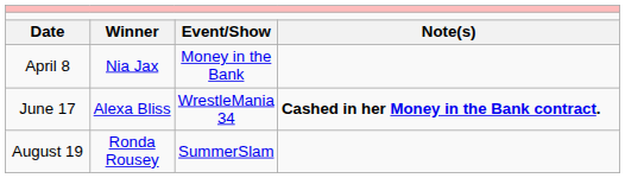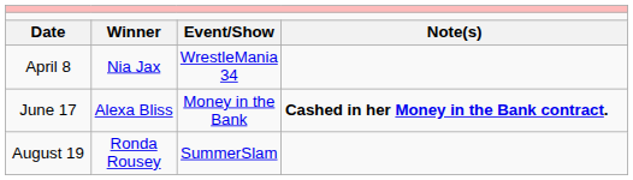 <table class="wikitable" style="text-align:center; width:100%;">
 <tr style="background:#FBB;">
 <td colspan="5"></td>
 </tr>
 <tr>
 <td colspan="5"><strong></strong></td>
 </tr>
 <tr>
 <th width=14%>Date</th>
 <th width=14%>Winner</th>
 <th width=14%>Event/Show</th>
 <th width=58%>Note(s)</th>
 </tr>
 <tr>
 <td>April 8</td>
 <td><a href='#'>Nia Jax</a></td>
-<td><a href='#'>Money in the Bank</a></td>
+<td><a href='#'>WrestleMania 34</a></td>
 <td></td>
 </tr>
 <tr>
 <td>June 17</td>
 <td><a href='#'>Alexa Bliss</a></td>
-<td><a href='#'>WrestleMania 34</a></td>
+<td><a href='#'>Money in the Bank</a></td>
 <td align=left><strong>Cashed in her <a href='#'>Money in the Bank contract</a>.</strong></td>
 </tr>
 <tr>
 <td>August 19</td>
 <td><a href='#'>Ronda Rousey</a></td>
 <td><a href='#'>SummerSlam</a></td>
 <td></td>
 </tr>
 </table>
